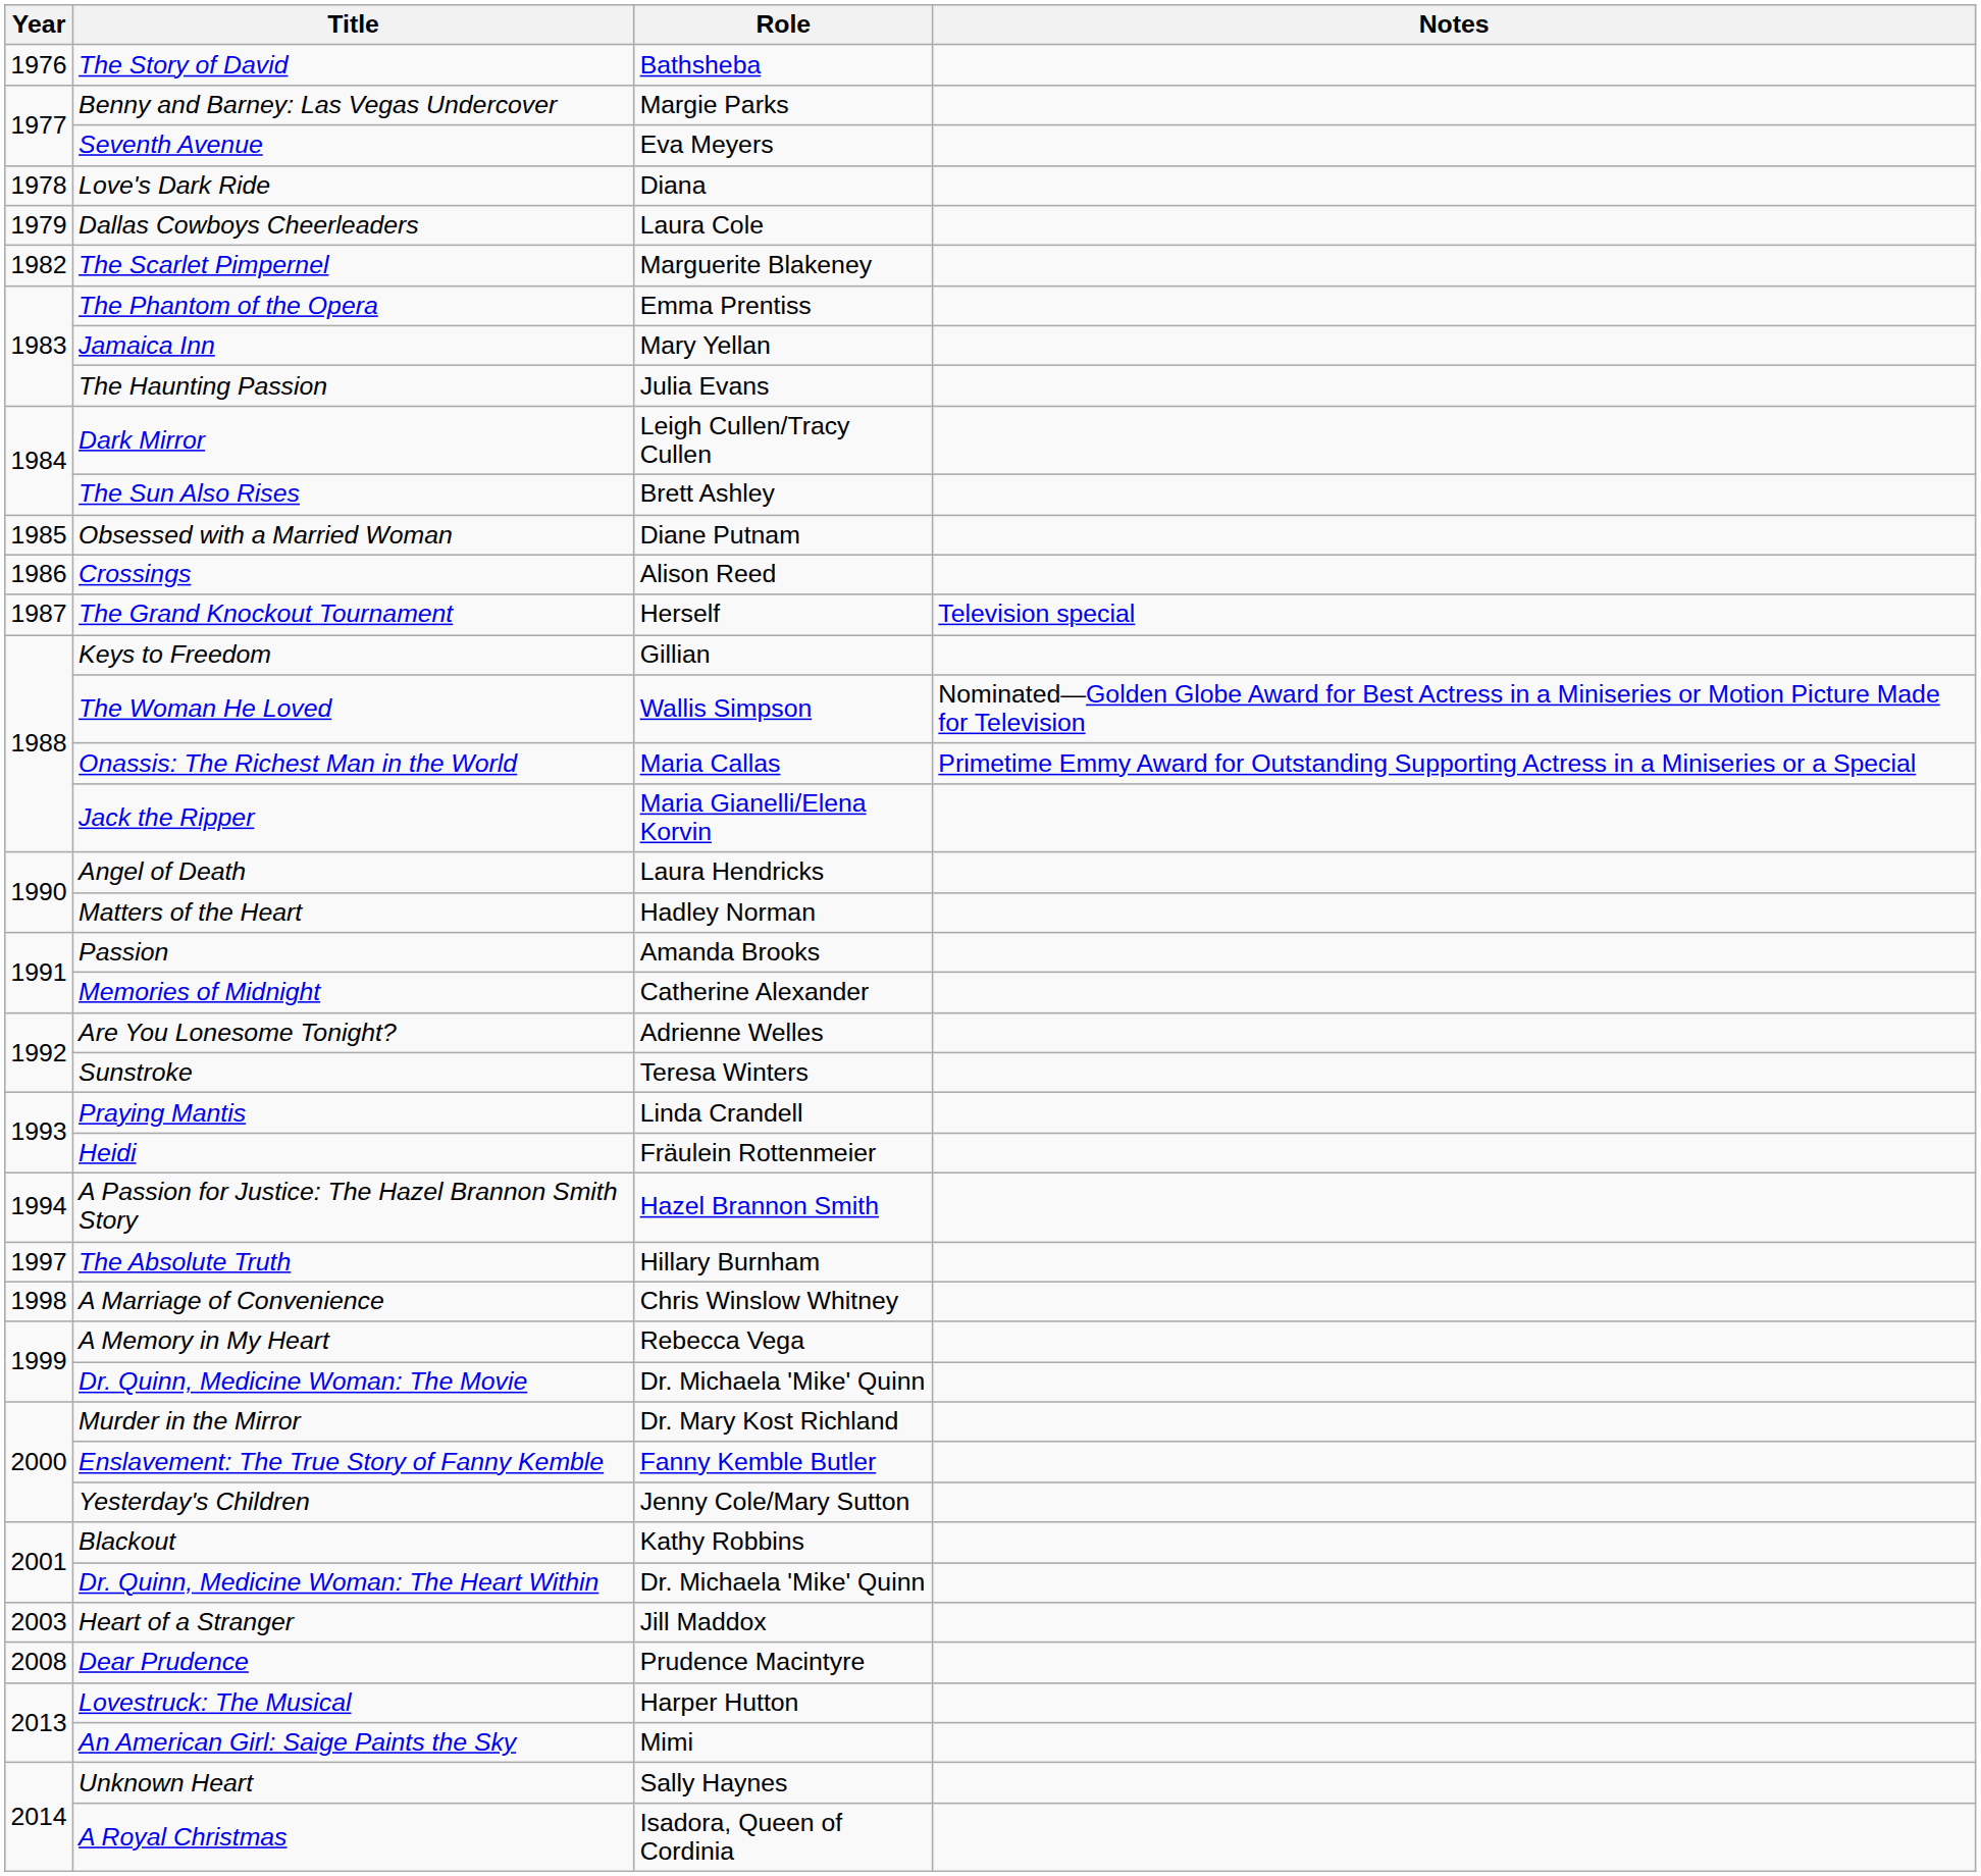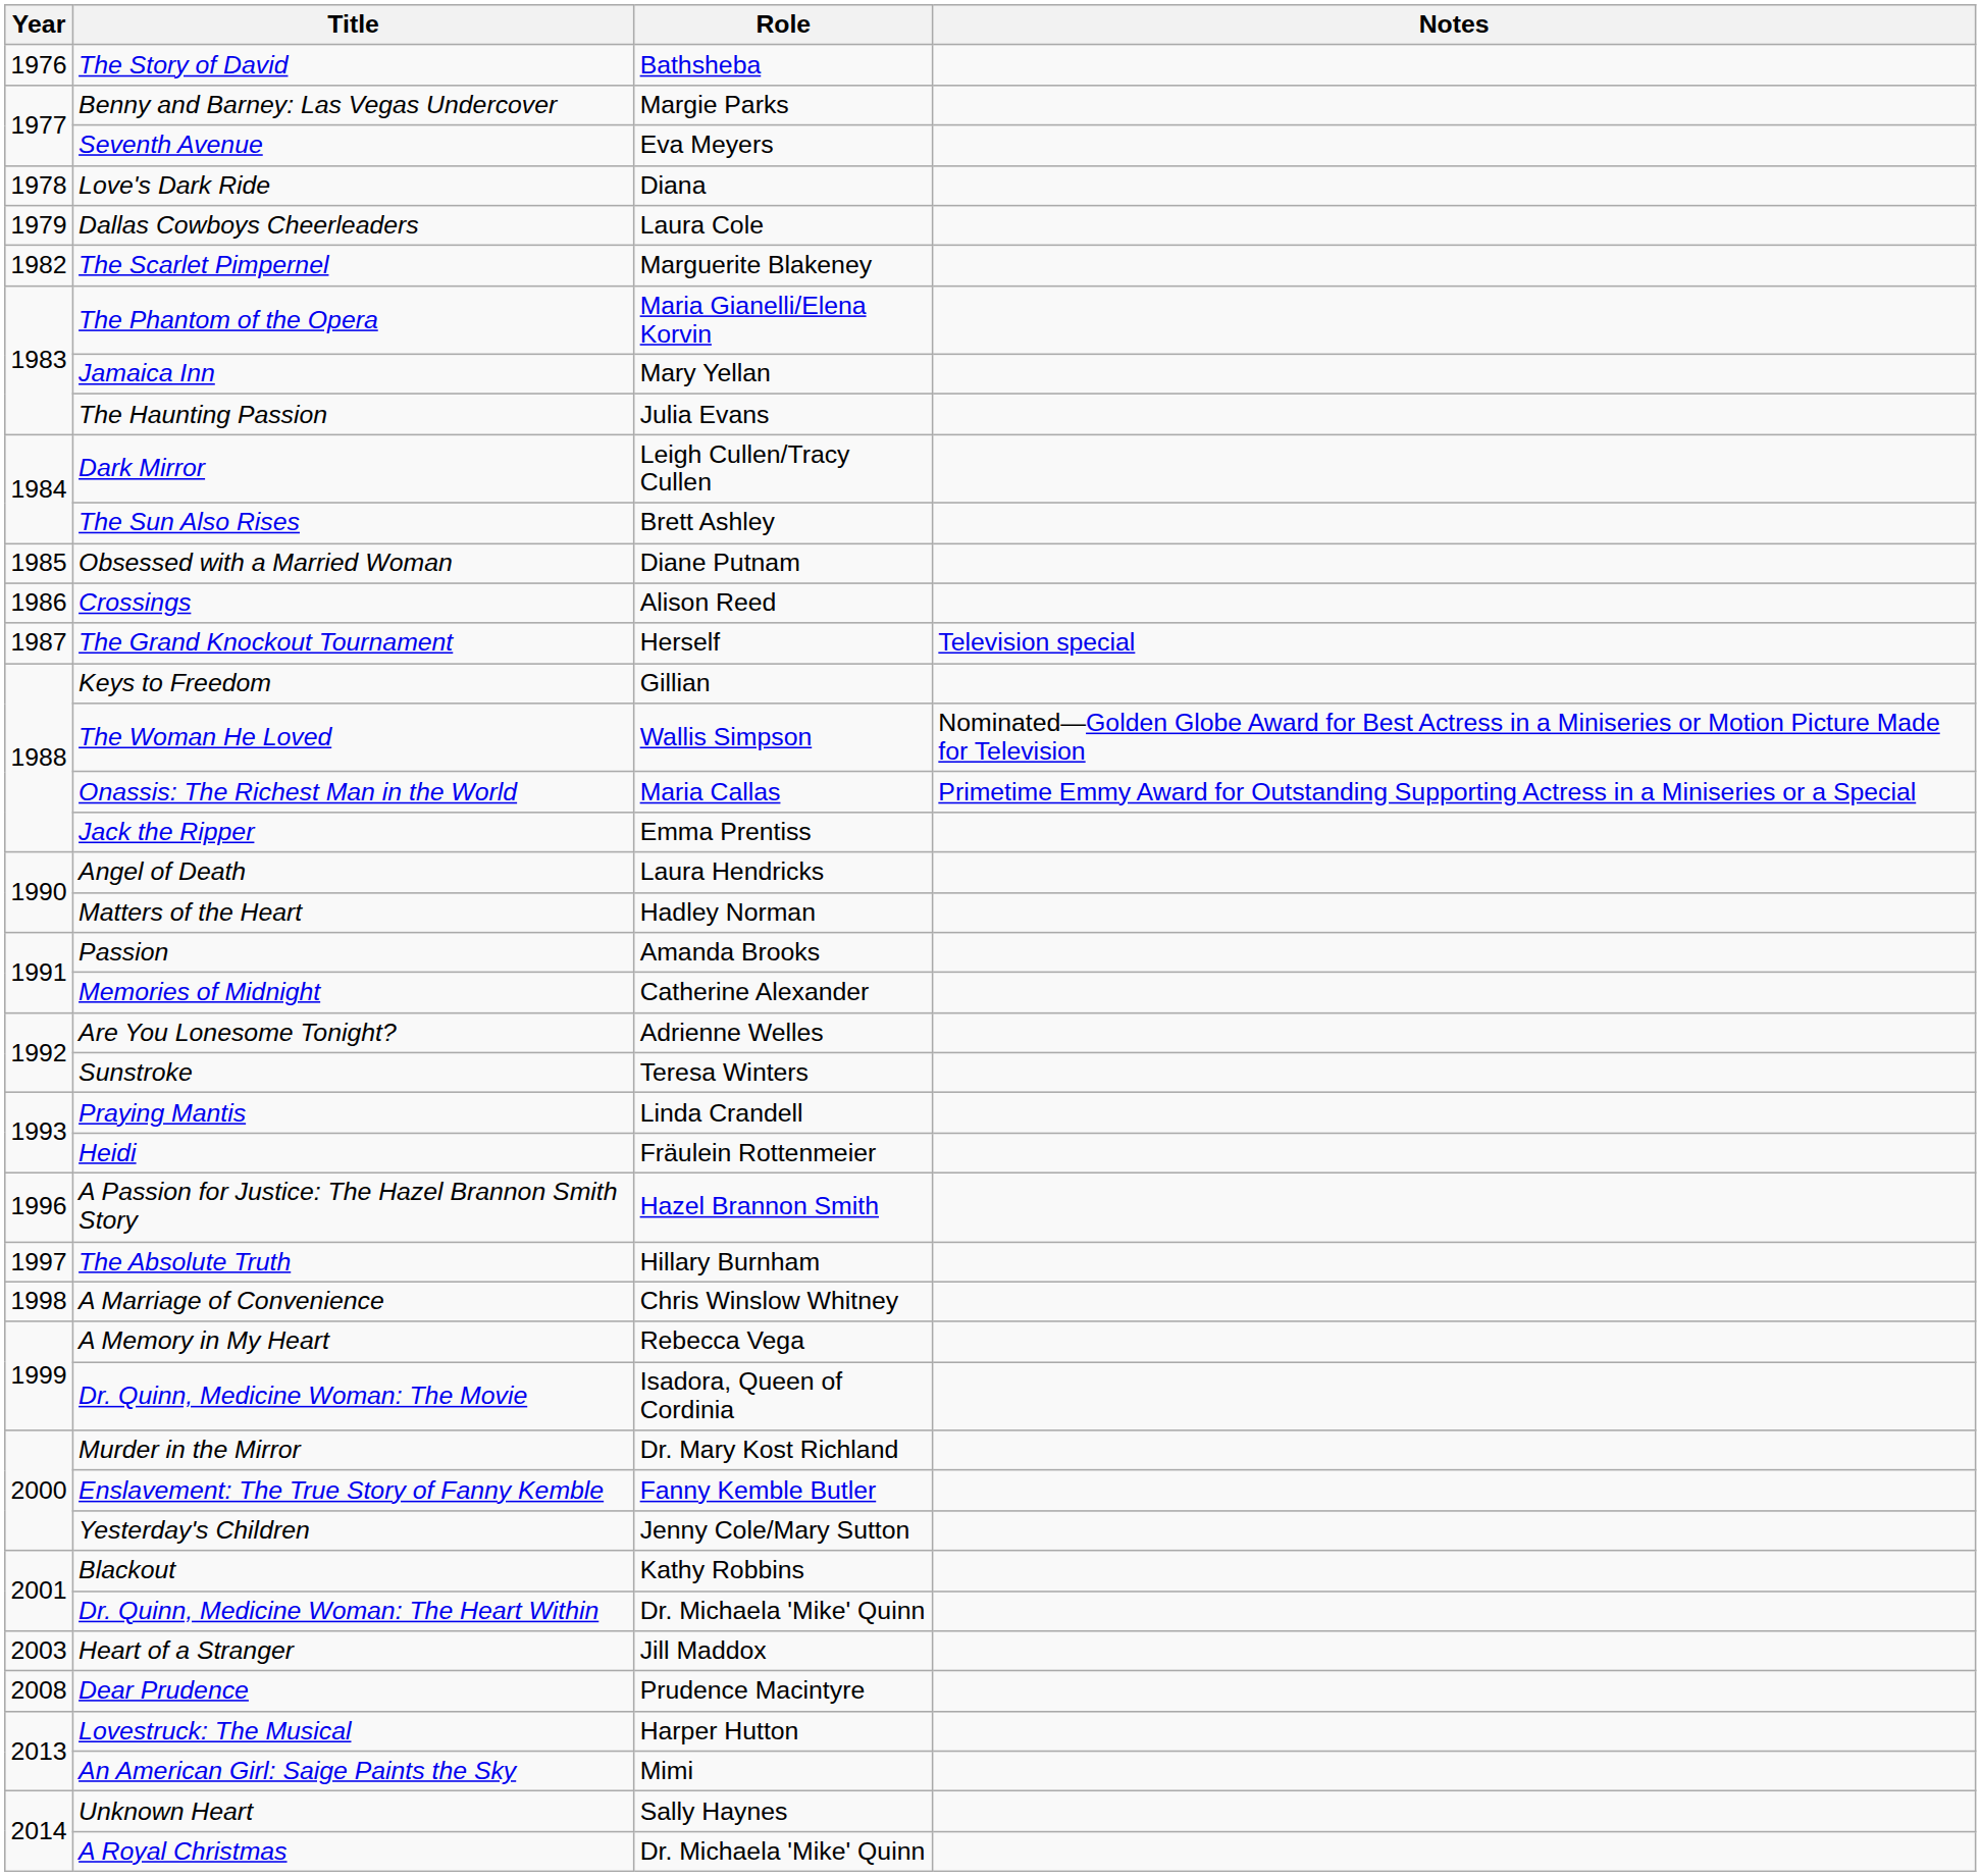 <table class="wikitable sortable">
 <tr>
 <th>Year</th>
 <th>Title</th>
 <th>Role</th>
 <th>Notes</th>
 </tr>
 <tr>
 <td>1976</td>
 <td><em><a href='#'>The Story of David</a></em></td>
 <td><a href='#'>Bathsheba</a></td>
 <td></td>
 </tr>
 <tr>
 <td rowspan="2">1977</td>
 <td><em>Benny and Barney: Las Vegas Undercover</em></td>
 <td>Margie Parks</td>
 <td></td>
 </tr>
 <tr>
 <td><em><a href='#'>Seventh Avenue</a></em></td>
 <td>Eva Meyers</td>
 <td></td>
 </tr>
 <tr>
 <td>1978</td>
 <td><em>Love's Dark Ride</em></td>
 <td>Diana</td>
 <td></td>
 </tr>
 <tr>
 <td>1979</td>
 <td><em>Dallas Cowboys Cheerleaders</em></td>
 <td>Laura Cole</td>
 <td></td>
 </tr>
 <tr>
 <td>1982</td>
 <td><em><a href='#'>The Scarlet Pimpernel</a></em></td>
 <td>Marguerite Blakeney</td>
 <td></td>
 </tr>
 <tr>
 <td rowspan="3">1983</td>
 <td><em><a href='#'>The Phantom of the Opera</a></em></td>
-<td>Emma Prentiss</td>
+<td><a href='#'>Maria Gianelli/Elena Korvin</a></td>
 <td></td>
 </tr>
 <tr>
 <td><em><a href='#'>Jamaica Inn</a></em></td>
 <td>Mary Yellan</td>
 <td></td>
 </tr>
 <tr>
 <td><em>The Haunting Passion</em></td>
 <td>Julia Evans</td>
 <td></td>
 </tr>
 <tr>
 <td rowspan="2">1984</td>
 <td><em><a href='#'>Dark Mirror</a></em></td>
 <td>Leigh Cullen/Tracy Cullen</td>
 <td></td>
 </tr>
 <tr>
 <td><em><a href='#'>The Sun Also Rises</a></em></td>
 <td>Brett Ashley</td>
 <td></td>
 </tr>
 <tr>
 <td>1985</td>
 <td><em>Obsessed with a Married Woman</em></td>
 <td>Diane Putnam</td>
 <td></td>
 </tr>
 <tr>
 <td>1986</td>
 <td><em><a href='#'>Crossings</a></em></td>
 <td>Alison Reed</td>
 <td></td>
 </tr>
 <tr>
 <td>1987</td>
 <td><em><a href='#'>The Grand Knockout Tournament</a></em></td>
 <td>Herself</td>
 <td><a href='#'>Television special</a></td>
 </tr>
 <tr>
 <td rowspan="4">1988</td>
 <td><em>Keys to Freedom</em></td>
 <td>Gillian</td>
 <td></td>
 </tr>
 <tr>
 <td><em><a href='#'>The Woman He Loved</a></em></td>
 <td><a href='#'>Wallis Simpson</a></td>
 <td>Nominated—<a href='#'>Golden Globe Award for Best Actress in a Miniseries or Motion Picture Made for Television</a></td>
 </tr>
 <tr>
 <td><em><a href='#'>Onassis: The Richest Man in the World</a></em></td>
 <td><a href='#'>Maria Callas</a></td>
 <td><a href='#'>Primetime Emmy Award for Outstanding Supporting Actress in a Miniseries or a Special</a></td>
 </tr>
 <tr>
 <td><em><a href='#'>Jack the Ripper</a></em></td>
-<td><a href='#'>Maria Gianelli/Elena Korvin</a></td>
+<td>Emma Prentiss</td>
 <td></td>
 </tr>
 <tr>
 <td rowspan="2">1990</td>
 <td><em>Angel of Death</em></td>
 <td>Laura Hendricks</td>
 <td></td>
 </tr>
 <tr>
 <td><em>Matters of the Heart</em></td>
 <td>Hadley Norman</td>
 <td></td>
 </tr>
 <tr>
 <td rowspan="2">1991</td>
 <td><em>Passion</em></td>
 <td>Amanda Brooks</td>
 <td></td>
 </tr>
 <tr>
 <td><em><a href='#'>Memories of Midnight</a></em></td>
 <td>Catherine Alexander</td>
 <td></td>
 </tr>
 <tr>
 <td rowspan="2">1992</td>
 <td><em>Are You Lonesome Tonight?</em></td>
 <td>Adrienne Welles</td>
 <td></td>
 </tr>
 <tr>
 <td><em>Sunstroke</em></td>
 <td>Teresa Winters</td>
 <td></td>
 </tr>
 <tr>
 <td rowspan="2">1993</td>
 <td><em><a href='#'>Praying Mantis</a></em></td>
 <td>Linda Crandell</td>
 <td></td>
 </tr>
 <tr>
 <td><em><a href='#'>Heidi</a></em></td>
 <td>Fräulein Rottenmeier</td>
 <td></td>
 </tr>
 <tr>
-<td>1994</td>
+<td>1996</td>
 <td><em>A Passion for Justice: The Hazel Brannon Smith Story</em></td>
 <td><a href='#'>Hazel Brannon Smith</a></td>
 <td></td>
 </tr>
 <tr>
 <td>1997</td>
 <td><em><a href='#'>The Absolute Truth</a></em></td>
 <td>Hillary Burnham</td>
 <td></td>
 </tr>
 <tr>
 <td>1998</td>
 <td><em>A Marriage of Convenience</em></td>
 <td>Chris Winslow Whitney</td>
 <td></td>
 </tr>
 <tr>
 <td rowspan="2">1999</td>
 <td><em>A Memory in My Heart</em></td>
 <td>Rebecca Vega</td>
 <td></td>
 </tr>
 <tr>
 <td><em><a href='#'>Dr. Quinn, Medicine Woman: The Movie</a></em></td>
-<td>Dr. Michaela 'Mike' Quinn</td>
+<td>Isadora, Queen of Cordinia</td>
 <td></td>
 </tr>
 <tr>
 <td rowspan="3">2000</td>
 <td><em>Murder in the Mirror</em></td>
 <td>Dr. Mary Kost Richland</td>
 <td></td>
 </tr>
 <tr>
 <td><em><a href='#'>Enslavement: The True Story of Fanny Kemble</a></em></td>
 <td><a href='#'>Fanny Kemble Butler</a></td>
 <td></td>
 </tr>
 <tr>
 <td><em>Yesterday's Children</em></td>
 <td>Jenny Cole/Mary Sutton</td>
 <td></td>
 </tr>
 <tr>
 <td rowspan="2">2001</td>
 <td><em>Blackout</em></td>
 <td>Kathy Robbins</td>
 <td></td>
 </tr>
 <tr>
 <td><em><a href='#'>Dr. Quinn, Medicine Woman: The Heart Within</a></em></td>
 <td>Dr. Michaela 'Mike' Quinn</td>
 <td></td>
 </tr>
 <tr>
 <td>2003</td>
 <td><em>Heart of a Stranger</em></td>
 <td>Jill Maddox</td>
 <td></td>
 </tr>
 <tr>
 <td>2008</td>
 <td><em><a href='#'>Dear Prudence</a></em></td>
 <td>Prudence Macintyre</td>
 <td></td>
 </tr>
 <tr>
 <td rowspan="2">2013</td>
 <td><em><a href='#'>Lovestruck: The Musical</a></em></td>
 <td>Harper Hutton</td>
 <td></td>
 </tr>
 <tr>
 <td><em><a href='#'>An American Girl: Saige Paints the Sky</a></em></td>
 <td>Mimi</td>
 <td></td>
 </tr>
 <tr>
 <td rowspan="2">2014</td>
 <td><em>Unknown Heart</em></td>
 <td>Sally Haynes</td>
 <td></td>
 </tr>
 <tr>
 <td><em><a href='#'>A Royal Christmas</a></em></td>
-<td>Isadora, Queen of Cordinia</td>
+<td>Dr. Michaela 'Mike' Quinn</td>
 <td></td>
 </tr>
 </table>
